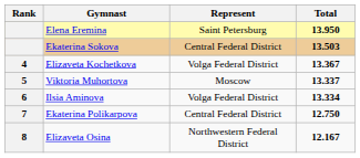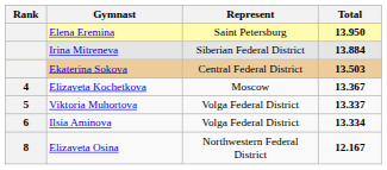 <table class="wikitable sortable" style="text-align:center; font-size:95%">
 <tr>
 <th scope="col" style="width:50px;">Rank</th>
 <th scope="col" style="width:180px;">Gymnast</th>
 <th scope="col" style="width:180px;">Represent</th>
 <th scope="col" style="width:80px;">Total</th>
 </tr>
 <tr style="background:#fffcaf;">
 <th scope=row style="text-align:center"></th>
 <td style="text-align:left;"><a href='#'>Elena Eremina</a></td>
 <td>Saint Petersburg</td>
 <td><strong>13.950</strong></td>
 </tr>
+<tr style="background:#e5e5e5;">
+<th scope=row style="text-align:center"></th>
+<td style="text-align:left;"><a href='#'>Irina Mitreneva</a></td>
+<td>Siberian Federal District</td>
+<td><strong>13.884</strong></td>
+</tr>
 <tr style="background:#ec9;">
 <th scope=row style="text-align:center"></th>
 <td style="text-align:left;"><a href='#'>Ekaterina Sokova</a></td>
 <td>Central Federal District</td>
 <td><strong>13.503</strong></td>
 </tr>
 <tr>
 <th scope=row style="text-align:center">4</th>
 <td style="text-align:left;"><a href='#'>Elizaveta Kochetkova</a></td>
-<td>Volga Federal District</td>
+<td>Moscow</td>
 <td><strong>13.367</strong></td>
 </tr>
 <tr>
 <th scope=row style="text-align:center">5</th>
 <td style="text-align:left;"><a href='#'>Viktoria Muhortova</a></td>
-<td>Moscow</td>
+<td>Volga Federal District</td>
 <td><strong>13.337</strong></td>
 </tr>
 <tr>
 <th scope=row style="text-align:center">6</th>
 <td style="text-align:left;"><a href='#'>Ilsia Aminova</a></td>
 <td>Volga Federal District</td>
 <td><strong>13.334</strong></td>
 </tr>
 <tr>
-<th scope=row style="text-align:center">7</th>
-<td style="text-align:left;"><a href='#'>Ekaterina Polikarpova</a></td>
-<td>Central Federal District</td>
-<td><strong>12.750</strong></td>
-</tr>
-<tr>
 <th scope=row style="text-align:center">8</th>
 <td style="text-align:left;"><a href='#'>Elizaveta Osina</a></td>
 <td>Northwestern Federal District</td>
 <td><strong>12.167</strong></td>
 </tr>
 </table>
